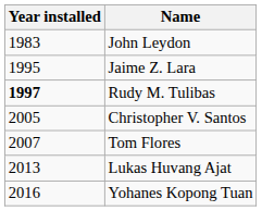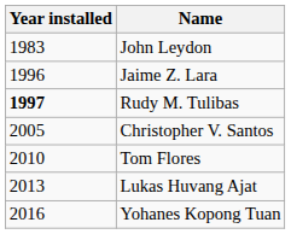 <table class="wikitable">
 <tr>
 <th>Year installed</th>
 <th>Name</th>
 </tr>
 <tr>
 <td>1983</td>
 <td>John Leydon</td>
 </tr>
 <tr>
-<td>1995</td>
+<td>1996</td>
 <td>Jaime Z. Lara</td>
 </tr>
 <tr>
 <td><strong>1997</strong></td>
 <td>Rudy M. Tulibas</td>
 </tr>
 <tr>
 <td>2005</td>
 <td>Christopher V. Santos</td>
 </tr>
 <tr>
-<td>2007</td>
+<td>2010</td>
 <td>Tom Flores</td>
 </tr>
 <tr>
 <td>2013</td>
 <td>Lukas Huvang Ajat</td>
 </tr>
 <tr>
 <td>2016</td>
 <td>Yohanes Kopong Tuan</td>
 </tr>
 </table>
